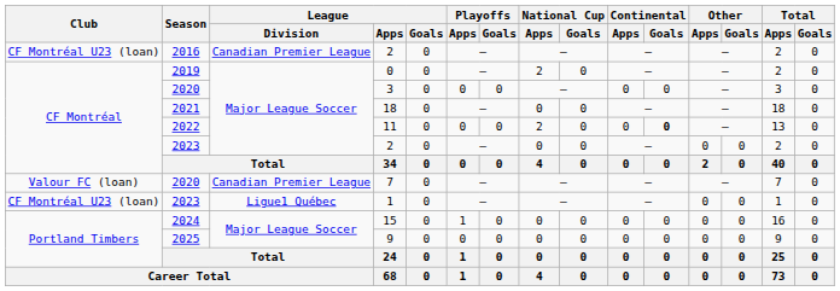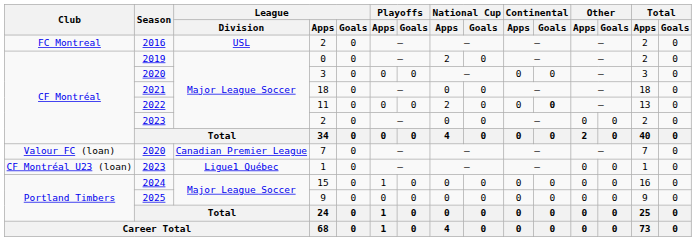 <table class="wikitable" style="text-align: center;">
 <tr>
 <th rowspan="2">Club</th>
 <th rowspan="2">Season</th>
 <th colspan="3">League</th>
 <th colspan="2">Playoffs</th>
 <th colspan="2">National Cup</th>
 <th colspan="2">Continental</th>
 <th colspan="2">Other</th>
 <th colspan="2">Total</th>
 </tr>
 <tr>
 <th>Division</th>
 <th>Apps</th>
 <th>Goals</th>
 <th>Apps</th>
 <th>Goals</th>
 <th>Apps</th>
 <th>Goals</th>
 <th>Apps</th>
 <th>Goals</th>
 <th>Apps</th>
 <th>Goals</th>
 <th>Apps</th>
 <th>Goals</th>
 </tr>
 <tr>
-<td><a href='#'>CF Montréal U23</a> (loan)</td>
+<td><a href='#'>FC Montreal</a></td>
 <td><a href='#'>2016</a></td>
-<td><a href='#'>Canadian Premier League</a></td>
+<td><a href='#'>USL</a></td>
 <td>2</td>
 <td>0</td>
 <td colspan="2">—</td>
 <td colspan="2">—</td>
 <td colspan="2">—</td>
 <td colspan="2">—</td>
 <td>2</td>
 <td>0</td>
 </tr>
 <tr>
 <td rowspan="6"><a href='#'>CF Montréal</a></td>
 <td><a href='#'>2019</a></td>
 <td rowspan="5"><a href='#'>Major League Soccer</a></td>
 <td>0</td>
 <td>0</td>
 <td colspan="2">—</td>
 <td>2</td>
 <td>0</td>
 <td colspan="2">—</td>
 <td colspan="2">—</td>
 <td>2</td>
 <td>0</td>
 </tr>
 <tr>
 <td><a href='#'>2020</a></td>
 <td>3</td>
 <td>0</td>
 <td>0</td>
 <td>0</td>
 <td colspan="2">—</td>
 <td>0</td>
 <td>0</td>
 <td colspan="2">—</td>
 <td>3</td>
 <td>0</td>
 </tr>
 <tr>
 <td><a href='#'>2021</a></td>
 <td>18</td>
 <td>0</td>
 <td colspan="2">—</td>
 <td>0</td>
 <td>0</td>
 <td colspan="2">—</td>
 <td colspan="2">—</td>
 <td>18</td>
 <td>0</td>
 </tr>
 <tr>
 <td><a href='#'>2022</a></td>
 <td>11</td>
 <td>0</td>
 <td>0</td>
 <td>0</td>
 <td>2</td>
 <td>0</td>
 <td>0</td>
 <td><strong>0</strong></td>
 <td colspan="2">—</td>
 <td>13</td>
 <td>0</td>
 </tr>
 <tr>
 <td><a href='#'>2023</a></td>
 <td>2</td>
 <td>0</td>
 <td colspan="2">—</td>
 <td>0</td>
 <td>0</td>
 <td colspan="2">—</td>
 <td>0</td>
 <td>0</td>
 <td>2</td>
 <td>0</td>
 </tr>
 <tr>
 <th colspan="2">Total</th>
 <th>34</th>
 <th>0</th>
 <th>0</th>
 <th>0</th>
 <th>4</th>
 <th>0</th>
 <th>0</th>
 <th>0</th>
 <th>2</th>
 <th>0</th>
 <th>40</th>
 <th>0</th>
 </tr>
 <tr>
 <td><a href='#'>Valour FC</a> (loan)</td>
 <td><a href='#'>2020</a></td>
 <td><a href='#'>Canadian Premier League</a></td>
 <td>7</td>
 <td>0</td>
 <td colspan="2">—</td>
 <td colspan="2">—</td>
 <td colspan="2">—</td>
 <td colspan="2">—</td>
 <td>7</td>
 <td>0</td>
 </tr>
 <tr>
 <td><a href='#'>CF Montréal U23</a> (loan)</td>
 <td><a href='#'>2023</a></td>
 <td><a href='#'>Ligue1 Québec</a></td>
 <td>1</td>
 <td>0</td>
 <td colspan="2">—</td>
 <td colspan="2">—</td>
 <td colspan="2">—</td>
 <td>0</td>
 <td>0</td>
 <td>1</td>
 <td>0</td>
 </tr>
 <tr>
 <td rowspan="3"><a href='#'>Portland Timbers</a></td>
 <td><a href='#'>2024</a></td>
 <td rowspan="2"><a href='#'>Major League Soccer</a></td>
 <td>15</td>
 <td>0</td>
 <td>1</td>
 <td>0</td>
 <td>0</td>
 <td>0</td>
 <td>0</td>
 <td>0</td>
 <td>0</td>
 <td>0</td>
 <td>16</td>
 <td>0</td>
 </tr>
 <tr>
 <td><a href='#'>2025</a></td>
 <td>9</td>
 <td>0</td>
 <td>0</td>
 <td>0</td>
 <td>0</td>
 <td>0</td>
 <td>0</td>
 <td>0</td>
 <td>0</td>
 <td>0</td>
 <td>9</td>
 <td>0</td>
 </tr>
 <tr>
 <th colspan="2">Total</th>
 <th>24</th>
 <th>0</th>
 <th>1</th>
 <th>0</th>
 <th>0</th>
 <th>0</th>
 <th>0</th>
 <th>0</th>
 <th>0</th>
 <th>0</th>
 <th>25</th>
 <th>0</th>
 </tr>
 <tr>
 <th colspan="3">Career Total</th>
 <th>68</th>
 <th>0</th>
 <th>1</th>
 <th>0</th>
 <th>4</th>
 <th>0</th>
 <th>0</th>
 <th>0</th>
 <th>0</th>
 <th>0</th>
 <th>73</th>
 <th>0</th>
 </tr>
 </table>
